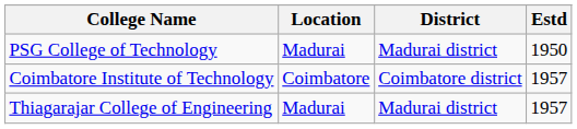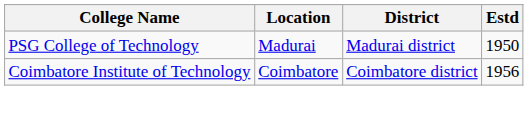 <table class="wikitable sortable">
 <tr>
 </tr>
 <tr>
 <th>College Name</th>
 <th>Location</th>
 <th>District</th>
 <th>Estd</th>
 </tr>
 <tr>
 <td><a href='#'>PSG College of Technology</a></td>
 <td><a href='#'>Madurai</a></td>
 <td><a href='#'>Madurai district</a></td>
 <td>1950</td>
 </tr>
 <tr>
 <td><a href='#'>Coimbatore Institute of Technology</a></td>
 <td><a href='#'>Coimbatore</a></td>
 <td><a href='#'>Coimbatore district</a></td>
-<td>1957</td>
-</tr>
-<tr>
-<td><a href='#'>Thiagarajar College of Engineering</a></td>
-<td><a href='#'>Madurai</a></td>
-<td><a href='#'>Madurai district</a></td>
-<td>1957</td>
+<td>1956</td>
 </tr>
 </table>
